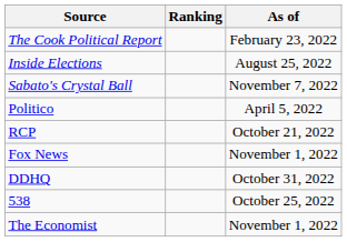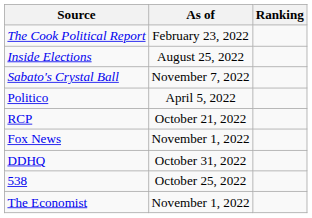 <table class="wikitable" style="text-align:center">
 <tr>
 <th>Source</th>
+<th>As of</th>
 <th>Ranking</th>
-<th>As of</th>
 </tr>
 <tr>
 <td align=left><em><a href='#'>The Cook Political Report</a></em></td>
+<td>February 23, 2022</td>
 <td></td>
-<td>February 23, 2022</td>
 </tr>
 <tr>
 <td align=left><em><a href='#'>Inside Elections</a></em></td>
+<td>August 25, 2022</td>
 <td></td>
-<td>August 25, 2022</td>
 </tr>
 <tr>
 <td align=left><em><a href='#'>Sabato's Crystal Ball</a></em></td>
+<td>November 7, 2022</td>
 <td></td>
-<td>November 7, 2022</td>
 </tr>
 <tr>
 <td style="text-align:left;"><a href='#'>Politico</a></td>
+<td>April 5, 2022</td>
 <td></td>
-<td>April 5, 2022</td>
 </tr>
 <tr>
 <td style="text-align:left;"><a href='#'>RCP</a></td>
+<td>October 21, 2022</td>
 <td></td>
-<td>October 21, 2022</td>
 </tr>
 <tr>
 <td align=left><a href='#'>Fox News</a></td>
+<td>November 1, 2022</td>
 <td></td>
-<td>November 1, 2022</td>
 </tr>
 <tr>
 <td align="left"><a href='#'>DDHQ</a></td>
+<td>October 31, 2022</td>
 <td></td>
-<td>October 31, 2022</td>
 </tr>
 <tr>
 <td style="text-align:left;"><a href='#'>538</a></td>
+<td>October 25, 2022</td>
 <td></td>
-<td>October 25, 2022</td>
 </tr>
 <tr>
 <td align="left"><a href='#'>The Economist</a></td>
+<td>November 1, 2022</td>
 <td></td>
-<td>November 1, 2022</td>
 </tr>
 </table>
